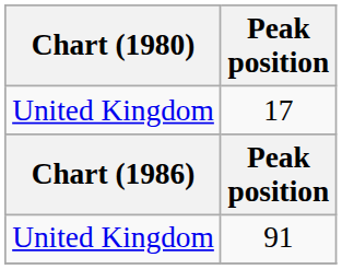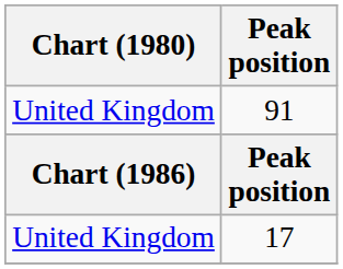 <table class="wikitable sortable">
 <tr>
 <th align="left">Chart (1980)</th>
 <th align="left">Peak<br>position</th>
 </tr>
 <tr>
 <td align="left"><a href='#'>United Kingdom</a></td>
-<td align="center">17</td>
+<td align="center">91</td>
 </tr>
 <tr>
 <th align="left">Chart (1986)</th>
 <th align="left">Peak<br>position</th>
 </tr>
 <tr>
 <td align="left"><a href='#'>United Kingdom</a></td>
-<td align="center">91</td>
+<td align="center">17</td>
 </tr>
 <tr>
 </tr>
 </table>
